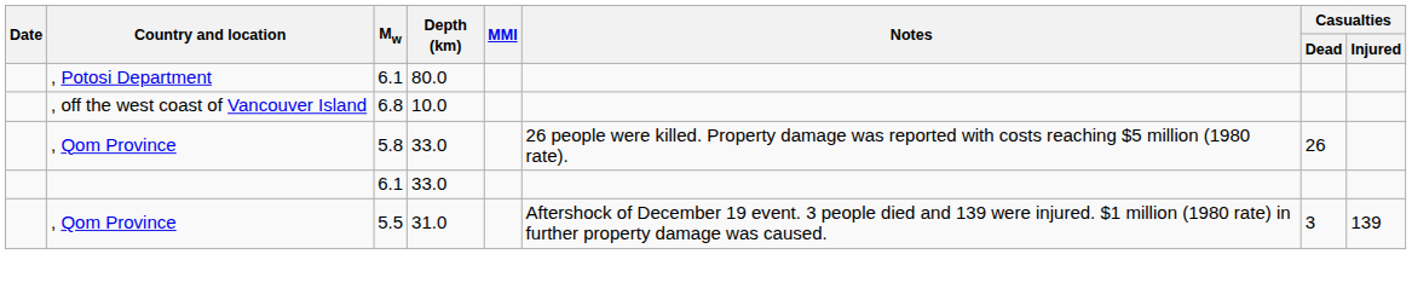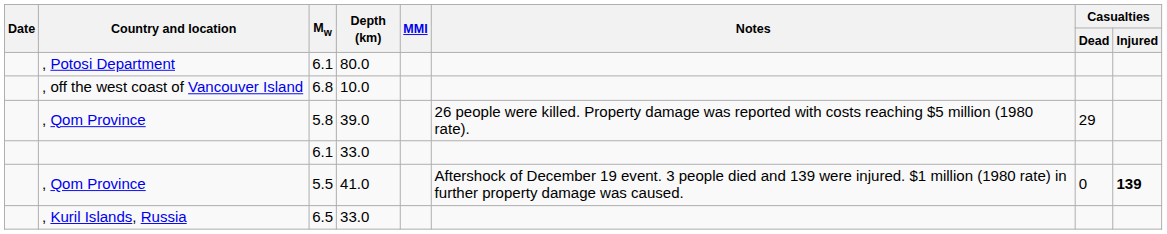 <table class="wikitable sortable sort-under" style="border:1px black; margin-left:1em;">
 <tr>
 <th rowspan="2"><small>Date</small></th>
 <th rowspan="2" style="width: 280px"><small>Country and location</small></th>
 <th rowspan="2"><small>M<sub>w</sub></small></th>
 <th rowspan="2"><small>Depth (km)</small></th>
 <th rowspan="2"><small><a href='#'>MMI</a></small></th>
 <th rowspan="2" class="unsortable"><small>Notes</small></th>
 <th colspan="2"><small>Casualties</small></th>
 </tr>
 <tr>
 <th><small>Dead</small></th>
 <th><small>Injured</small></th>
 </tr>
 <tr>
 <td></td>
 <td>, <a href='#'>Potosi Department</a></td>
 <td>6.1</td>
 <td>80.0</td>
 <td></td>
 <td></td>
 <td></td>
 <td></td>
 </tr>
 <tr>
 <td></td>
 <td>, off the west coast of <a href='#'>Vancouver Island</a></td>
 <td>6.8</td>
 <td>10.0</td>
 <td></td>
 <td></td>
 <td></td>
 <td></td>
 </tr>
 <tr>
 <td></td>
 <td>, <a href='#'>Qom Province</a></td>
 <td>5.8</td>
-<td>33.0</td>
+<td>39.0</td>
 <td></td>
 <td>26 people were killed. Property damage was reported with costs reaching $5 million (1980 rate).</td>
-<td>26</td>
+<td>29</td>
 <td></td>
 </tr>
 <tr>
 <td></td>
 <td></td>
 <td>6.1</td>
 <td>33.0</td>
 <td></td>
 <td></td>
 <td></td>
 <td></td>
 </tr>
 <tr>
 <td></td>
 <td>, <a href='#'>Qom Province</a></td>
 <td>5.5</td>
-<td>31.0</td>
+<td>41.0</td>
 <td></td>
 <td>Aftershock of December 19 event. 3 people died and 139 were injured. $1 million (1980 rate) in further property damage was caused.</td>
-<td>3</td>
-<td>139</td>
+<td>0</td>
+<td><strong>139</strong></td>
+</tr>
+<tr>
+<td></td>
+<td>, <a href='#'>Kuril Islands</a>, <a href='#'>Russia</a></td>
+<td>6.5</td>
+<td>33.0</td>
+<td></td>
+<td></td>
+<td></td>
+<td></td>
 </tr>
 </table>
